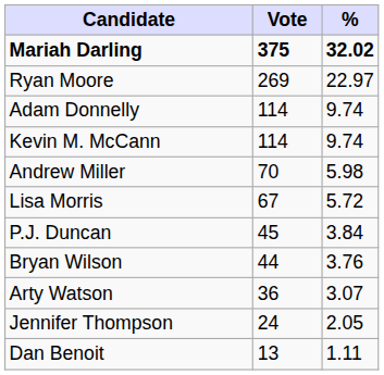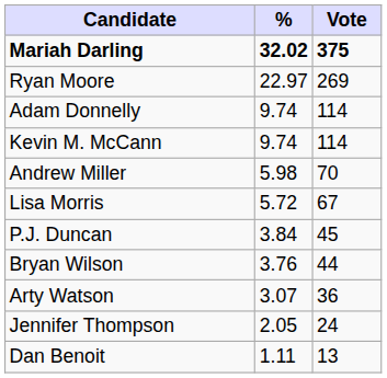 <table class="wikitable">
 <tr>
 <th style="background:#ddf; width:200px;">Candidate</th>
+<th style="background:#ddf; width:30px;">%</th>
 <th style="background:#ddf; width:50px;">Vote</th>
-<th style="background:#ddf; width:30px;">%</th>
 </tr>
 <tr>
 <td><strong>Mariah Darling</strong></td>
+<td><strong>32.02</strong></td>
 <td><strong>375</strong></td>
-<td><strong>32.02</strong></td>
 </tr>
 <tr>
 <td>Ryan Moore</td>
+<td>22.97</td>
 <td>269</td>
-<td>22.97</td>
 </tr>
 <tr>
 <td>Adam Donnelly</td>
+<td>9.74</td>
 <td>114</td>
-<td>9.74</td>
 </tr>
 <tr>
 <td>Kevin M. McCann</td>
+<td>9.74</td>
 <td>114</td>
-<td>9.74</td>
 </tr>
 <tr>
 <td>Andrew Miller</td>
+<td>5.98</td>
 <td>70</td>
-<td>5.98</td>
 </tr>
 <tr>
 <td>Lisa Morris</td>
+<td>5.72</td>
 <td>67</td>
-<td>5.72</td>
 </tr>
 <tr>
 <td>P.J. Duncan</td>
+<td>3.84</td>
 <td>45</td>
-<td>3.84</td>
 </tr>
 <tr>
 <td>Bryan Wilson</td>
+<td>3.76</td>
 <td>44</td>
-<td>3.76</td>
 </tr>
 <tr>
 <td>Arty Watson</td>
+<td>3.07</td>
 <td>36</td>
-<td>3.07</td>
 </tr>
 <tr>
 <td>Jennifer Thompson</td>
+<td>2.05</td>
 <td>24</td>
-<td>2.05</td>
 </tr>
 <tr>
 <td>Dan Benoit</td>
+<td>1.11</td>
 <td>13</td>
-<td>1.11</td>
 </tr>
 </table>
